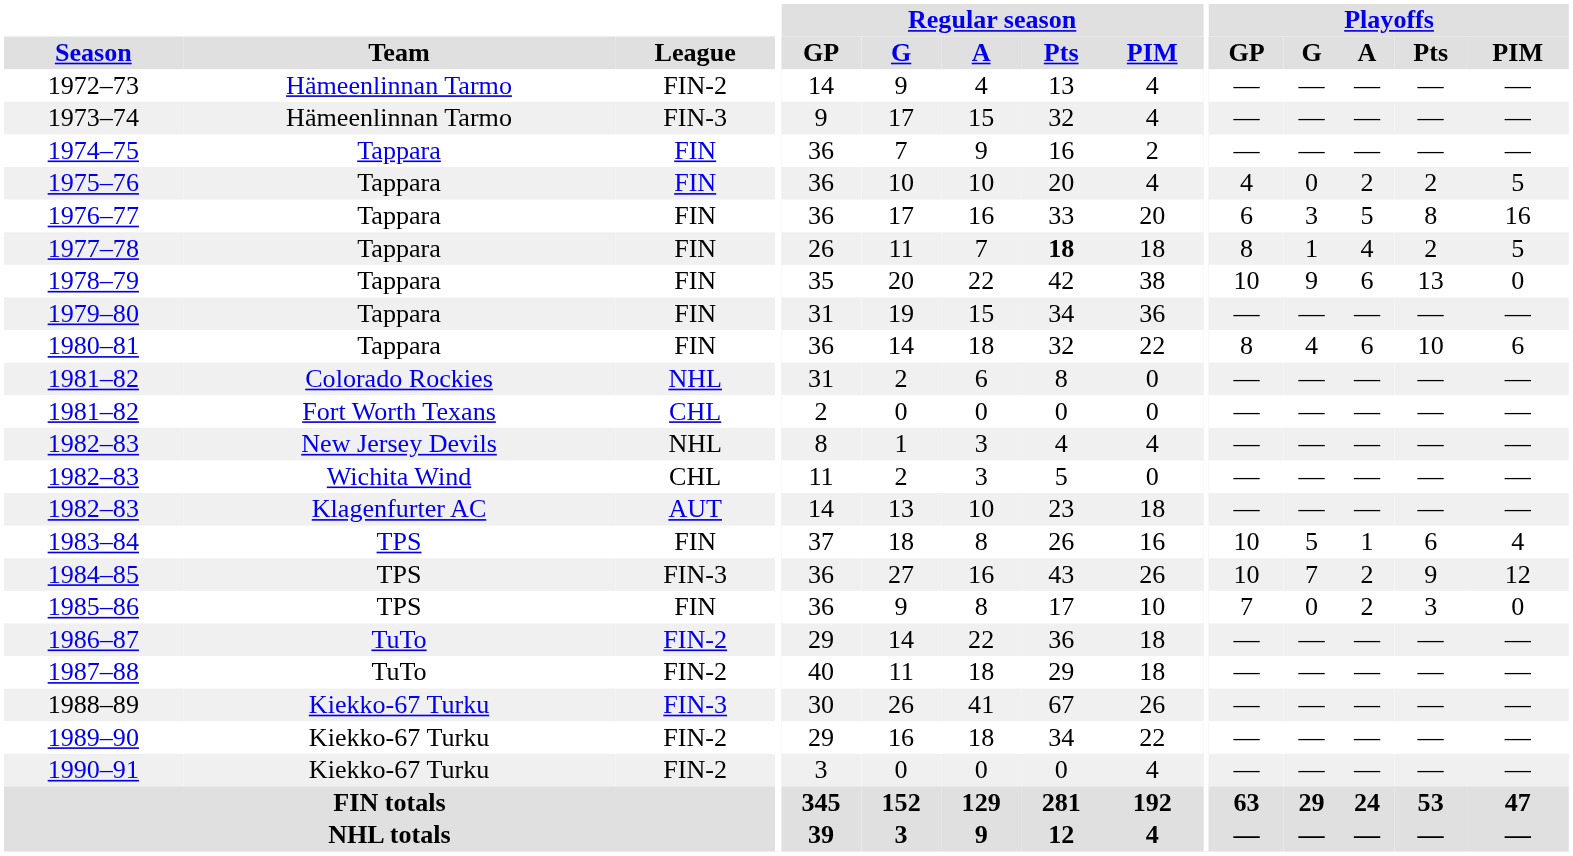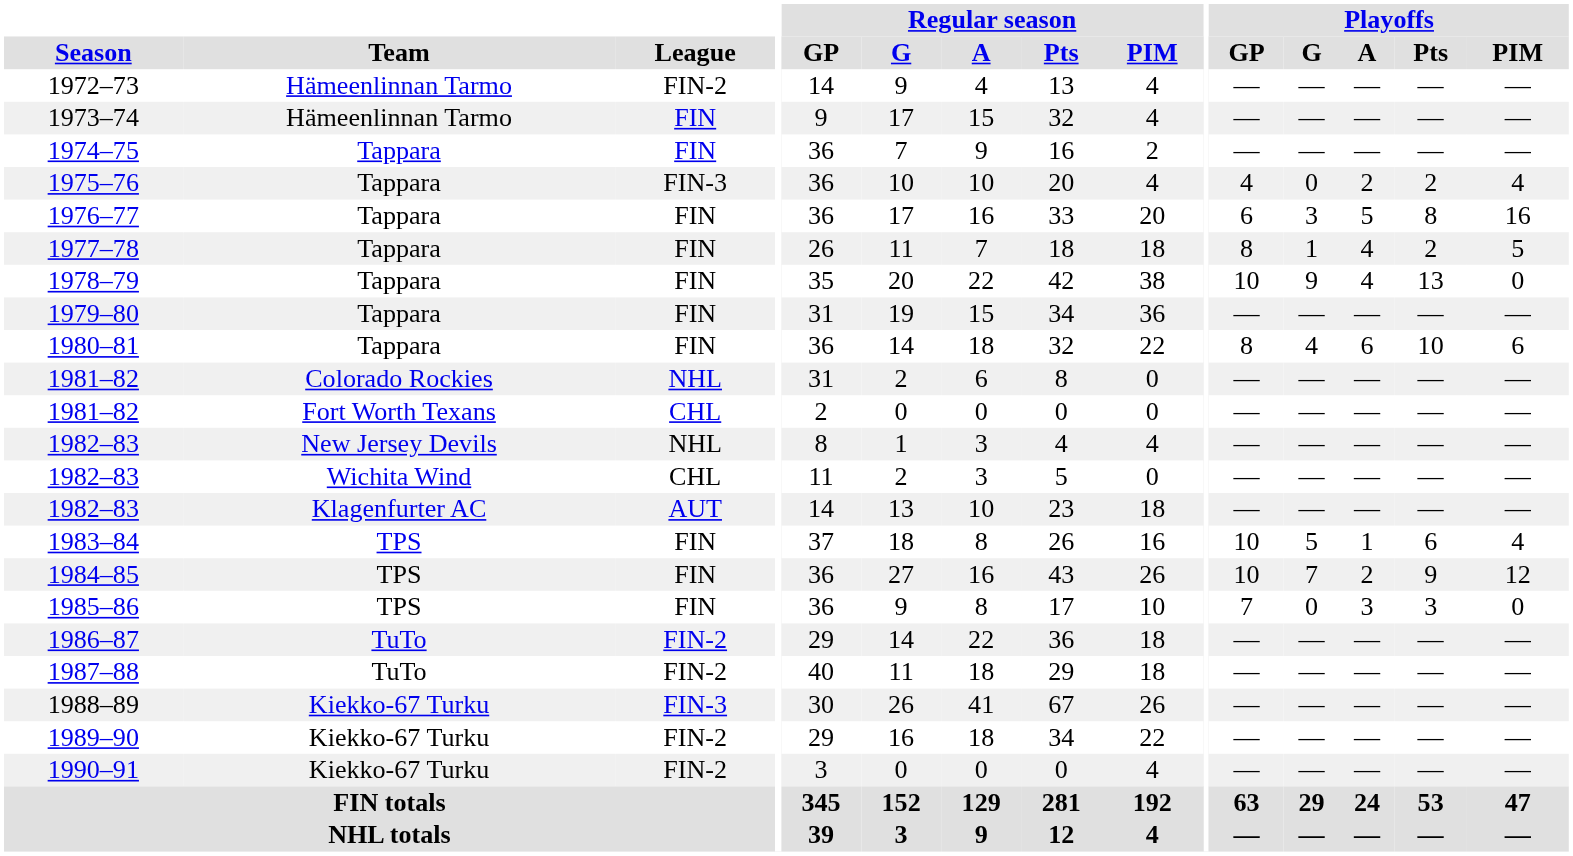 <table border="0" cellpadding="1" cellspacing="0" style="text-align:center; width:60em">
 <tr bgcolor="#e0e0e0">
 <th colspan="3" bgcolor="#ffffff"></th>
 <th rowspan="100" bgcolor="#ffffff"></th>
 <th colspan="5"><a href='#'>Regular season</a></th>
 <th rowspan="100" bgcolor="#ffffff"></th>
 <th colspan="5"><a href='#'>Playoffs</a></th>
 </tr>
 <tr bgcolor="#e0e0e0">
 <th><a href='#'>Season</a></th>
 <th>Team</th>
 <th>League</th>
 <th>GP</th>
 <th><a href='#'>G</a></th>
 <th><a href='#'>A</a></th>
 <th><a href='#'>Pts</a></th>
 <th><a href='#'>PIM</a></th>
 <th>GP</th>
 <th>G</th>
 <th>A</th>
 <th>Pts</th>
 <th>PIM</th>
 </tr>
 <tr>
 <td>1972–73</td>
 <td><a href='#'>Hämeenlinnan Tarmo</a></td>
 <td>FIN-2</td>
 <td>14</td>
 <td>9</td>
 <td>4</td>
 <td>13</td>
 <td>4</td>
 <td>—</td>
 <td>—</td>
 <td>—</td>
 <td>—</td>
 <td>—</td>
 </tr>
 <tr bgcolor="#f0f0f0">
 <td>1973–74</td>
 <td>Hämeenlinnan Tarmo</td>
-<td>FIN-3</td>
+<td><a href='#'>FIN</a></td>
 <td>9</td>
 <td>17</td>
 <td>15</td>
 <td>32</td>
 <td>4</td>
 <td>—</td>
 <td>—</td>
 <td>—</td>
 <td>—</td>
 <td>—</td>
 </tr>
 <tr>
 <td><a href='#'>1974–75</a></td>
 <td><a href='#'>Tappara</a></td>
 <td><a href='#'>FIN</a></td>
 <td>36</td>
 <td>7</td>
 <td>9</td>
 <td>16</td>
 <td>2</td>
 <td>—</td>
 <td>—</td>
 <td>—</td>
 <td>—</td>
 <td>—</td>
 </tr>
 <tr bgcolor="#f0f0f0">
 <td><a href='#'>1975–76</a></td>
 <td>Tappara</td>
-<td><a href='#'>FIN</a></td>
+<td>FIN-3</td>
 <td>36</td>
 <td>10</td>
 <td>10</td>
 <td>20</td>
 <td>4</td>
 <td>4</td>
 <td>0</td>
 <td>2</td>
 <td>2</td>
-<td>5</td>
+<td>4</td>
 </tr>
 <tr>
 <td><a href='#'>1976–77</a></td>
 <td>Tappara</td>
 <td>FIN</td>
 <td>36</td>
 <td>17</td>
 <td>16</td>
 <td>33</td>
 <td>20</td>
 <td>6</td>
 <td>3</td>
 <td>5</td>
 <td>8</td>
 <td>16</td>
 </tr>
 <tr bgcolor="#f0f0f0">
 <td><a href='#'>1977–78</a></td>
 <td>Tappara</td>
 <td>FIN</td>
 <td>26</td>
 <td>11</td>
 <td>7</td>
-<td><strong>18</strong></td>
+<td>18</td>
 <td>18</td>
 <td>8</td>
 <td>1</td>
 <td>4</td>
 <td>2</td>
 <td>5</td>
 </tr>
 <tr>
 <td><a href='#'>1978–79</a></td>
 <td>Tappara</td>
 <td>FIN</td>
 <td>35</td>
 <td>20</td>
 <td>22</td>
 <td>42</td>
 <td>38</td>
 <td>10</td>
 <td>9</td>
-<td>6</td>
+<td>4</td>
 <td>13</td>
 <td>0</td>
 </tr>
 <tr bgcolor="#f0f0f0">
 <td><a href='#'>1979–80</a></td>
 <td>Tappara</td>
 <td>FIN</td>
 <td>31</td>
 <td>19</td>
 <td>15</td>
 <td>34</td>
 <td>36</td>
 <td>—</td>
 <td>—</td>
 <td>—</td>
 <td>—</td>
 <td>—</td>
 </tr>
 <tr>
 <td><a href='#'>1980–81</a></td>
 <td>Tappara</td>
 <td>FIN</td>
 <td>36</td>
 <td>14</td>
 <td>18</td>
 <td>32</td>
 <td>22</td>
 <td>8</td>
 <td>4</td>
 <td>6</td>
 <td>10</td>
 <td>6</td>
 </tr>
 <tr bgcolor="#f0f0f0">
 <td><a href='#'>1981–82</a></td>
 <td><a href='#'>Colorado Rockies</a></td>
 <td><a href='#'>NHL</a></td>
 <td>31</td>
 <td>2</td>
 <td>6</td>
 <td>8</td>
 <td>0</td>
 <td>—</td>
 <td>—</td>
 <td>—</td>
 <td>—</td>
 <td>—</td>
 </tr>
 <tr>
 <td><a href='#'>1981–82</a></td>
 <td><a href='#'>Fort Worth Texans</a></td>
 <td><a href='#'>CHL</a></td>
 <td>2</td>
 <td>0</td>
 <td>0</td>
 <td>0</td>
 <td>0</td>
 <td>—</td>
 <td>—</td>
 <td>—</td>
 <td>—</td>
 <td>—</td>
 </tr>
 <tr bgcolor="#f0f0f0">
 <td><a href='#'>1982–83</a></td>
 <td><a href='#'>New Jersey Devils</a></td>
 <td>NHL</td>
 <td>8</td>
 <td>1</td>
 <td>3</td>
 <td>4</td>
 <td>4</td>
 <td>—</td>
 <td>—</td>
 <td>—</td>
 <td>—</td>
 <td>—</td>
 </tr>
 <tr>
 <td><a href='#'>1982–83</a></td>
 <td><a href='#'>Wichita Wind</a></td>
 <td>CHL</td>
 <td>11</td>
 <td>2</td>
 <td>3</td>
 <td>5</td>
 <td>0</td>
 <td>—</td>
 <td>—</td>
 <td>—</td>
 <td>—</td>
 <td>—</td>
 </tr>
 <tr bgcolor="#f0f0f0">
 <td><a href='#'>1982–83</a></td>
 <td><a href='#'>Klagenfurter AC</a></td>
 <td><a href='#'>AUT</a></td>
 <td>14</td>
 <td>13</td>
 <td>10</td>
 <td>23</td>
 <td>18</td>
 <td>—</td>
 <td>—</td>
 <td>—</td>
 <td>—</td>
 <td>—</td>
 </tr>
 <tr>
 <td><a href='#'>1983–84</a></td>
 <td><a href='#'>TPS</a></td>
 <td>FIN</td>
 <td>37</td>
 <td>18</td>
 <td>8</td>
 <td>26</td>
 <td>16</td>
 <td>10</td>
 <td>5</td>
 <td>1</td>
 <td>6</td>
 <td>4</td>
 </tr>
 <tr bgcolor="#f0f0f0">
 <td><a href='#'>1984–85</a></td>
 <td>TPS</td>
-<td>FIN-3</td>
+<td>FIN</td>
 <td>36</td>
 <td>27</td>
 <td>16</td>
 <td>43</td>
 <td>26</td>
 <td>10</td>
 <td>7</td>
 <td>2</td>
 <td>9</td>
 <td>12</td>
 </tr>
 <tr>
 <td><a href='#'>1985–86</a></td>
 <td>TPS</td>
 <td>FIN</td>
 <td>36</td>
 <td>9</td>
 <td>8</td>
 <td>17</td>
 <td>10</td>
 <td>7</td>
 <td>0</td>
-<td>2</td>
+<td>3</td>
 <td>3</td>
 <td>0</td>
 </tr>
 <tr bgcolor="#f0f0f0">
 <td><a href='#'>1986–87</a></td>
 <td><a href='#'>TuTo</a></td>
 <td><a href='#'>FIN-2</a></td>
 <td>29</td>
 <td>14</td>
 <td>22</td>
 <td>36</td>
 <td>18</td>
 <td>—</td>
 <td>—</td>
 <td>—</td>
 <td>—</td>
 <td>—</td>
 </tr>
 <tr>
 <td><a href='#'>1987–88</a></td>
 <td>TuTo</td>
 <td>FIN-2</td>
 <td>40</td>
 <td>11</td>
 <td>18</td>
 <td>29</td>
 <td>18</td>
 <td>—</td>
 <td>—</td>
 <td>—</td>
 <td>—</td>
 <td>—</td>
 </tr>
 <tr bgcolor="#f0f0f0">
 <td>1988–89</td>
 <td><a href='#'>Kiekko-67 Turku</a></td>
 <td><a href='#'>FIN-3</a></td>
 <td>30</td>
 <td>26</td>
 <td>41</td>
 <td>67</td>
 <td>26</td>
 <td>—</td>
 <td>—</td>
 <td>—</td>
 <td>—</td>
 <td>—</td>
 </tr>
 <tr>
 <td><a href='#'>1989–90</a></td>
 <td>Kiekko-67 Turku</td>
 <td>FIN-2</td>
 <td>29</td>
 <td>16</td>
 <td>18</td>
 <td>34</td>
 <td>22</td>
 <td>—</td>
 <td>—</td>
 <td>—</td>
 <td>—</td>
 <td>—</td>
 </tr>
 <tr bgcolor="#f0f0f0">
 <td><a href='#'>1990–91</a></td>
 <td>Kiekko-67 Turku</td>
 <td>FIN-2</td>
 <td>3</td>
 <td>0</td>
 <td>0</td>
 <td>0</td>
 <td>4</td>
 <td>—</td>
 <td>—</td>
 <td>—</td>
 <td>—</td>
 <td>—</td>
 </tr>
 <tr bgcolor="#e0e0e0">
 <th colspan="3">FIN totals</th>
 <th>345</th>
 <th>152</th>
 <th>129</th>
 <th>281</th>
 <th>192</th>
 <th>63</th>
 <th>29</th>
 <th>24</th>
 <th>53</th>
 <th>47</th>
 </tr>
 <tr bgcolor="#e0e0e0">
 <th colspan="3">NHL totals</th>
 <th>39</th>
 <th>3</th>
 <th>9</th>
 <th>12</th>
 <th>4</th>
 <th>—</th>
 <th>—</th>
 <th>—</th>
 <th>—</th>
 <th>—</th>
 </tr>
 </table>
